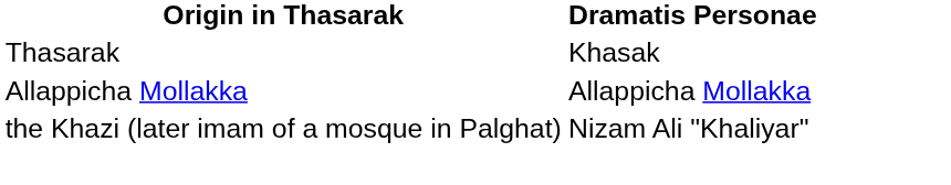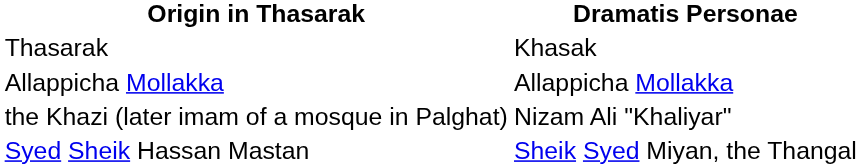 <table>
 <tr>
 <th>Origin in Thasarak</th>
 <th>Dramatis Personae</th>
 </tr>
 <tr>
 <td>Thasarak</td>
 <td>Khasak</td>
 </tr>
 <tr>
 <td>Allappicha <a href='#'>Mollakka</a></td>
 <td>Allappicha <a href='#'>Mollakka</a></td>
 </tr>
 <tr>
 <td>the Khazi (later imam of a mosque in Palghat)</td>
 <td>Nizam Ali "Khaliyar"</td>
 </tr>
+<tr>
+<td><a href='#'>Syed</a> <a href='#'>Sheik</a> Hassan Mastan</td>
+<td><a href='#'>Sheik</a> <a href='#'>Syed</a> Miyan, the Thangal</td>
+</tr>
 </table>
